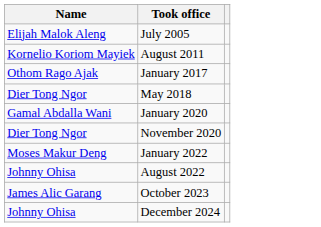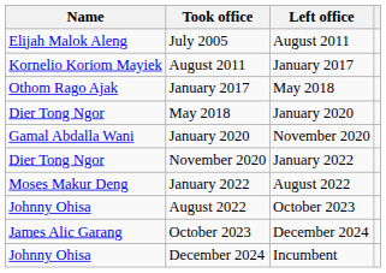 <table class="wikitable">
 <tr>
 <th>Name</th>
 <th>Took office</th>
+<th>Left office</th>
 <th></th>
 </tr>
 <tr>
 <td><a href='#'>Elijah Malok Aleng</a></td>
 <td>July 2005</td>
+<td>August 2011</td>
 <td></td>
 </tr>
 <tr>
 <td><a href='#'>Kornelio Koriom Mayiek</a></td>
 <td>August 2011</td>
+<td>January 2017</td>
 <td></td>
 </tr>
 <tr>
 <td><a href='#'>Othom Rago Ajak</a></td>
 <td>January 2017</td>
+<td>May 2018</td>
 <td></td>
 </tr>
 <tr>
 <td><a href='#'>Dier Tong Ngor</a></td>
 <td>May 2018</td>
+<td>January 2020</td>
 <td></td>
 </tr>
 <tr>
 <td><a href='#'>Gamal Abdalla Wani</a></td>
 <td>January 2020</td>
+<td>November 2020</td>
 <td></td>
 </tr>
 <tr>
 <td><a href='#'>Dier Tong Ngor</a></td>
 <td>November 2020</td>
+<td>January 2022</td>
 <td></td>
 </tr>
 <tr>
 <td><a href='#'>Moses Makur Deng</a></td>
 <td>January 2022</td>
+<td>August 2022</td>
 <td></td>
 </tr>
 <tr>
 <td><a href='#'>Johnny Ohisa</a></td>
 <td>August 2022</td>
+<td>October 2023</td>
 <td></td>
 </tr>
 <tr>
 <td><a href='#'>James Alic Garang</a></td>
 <td>October 2023</td>
+<td>December 2024</td>
 <td></td>
 </tr>
 <tr>
 <td><a href='#'>Johnny Ohisa</a></td>
 <td>December 2024</td>
+<td>Incumbent</td>
 <td></td>
 </tr>
 </table>
